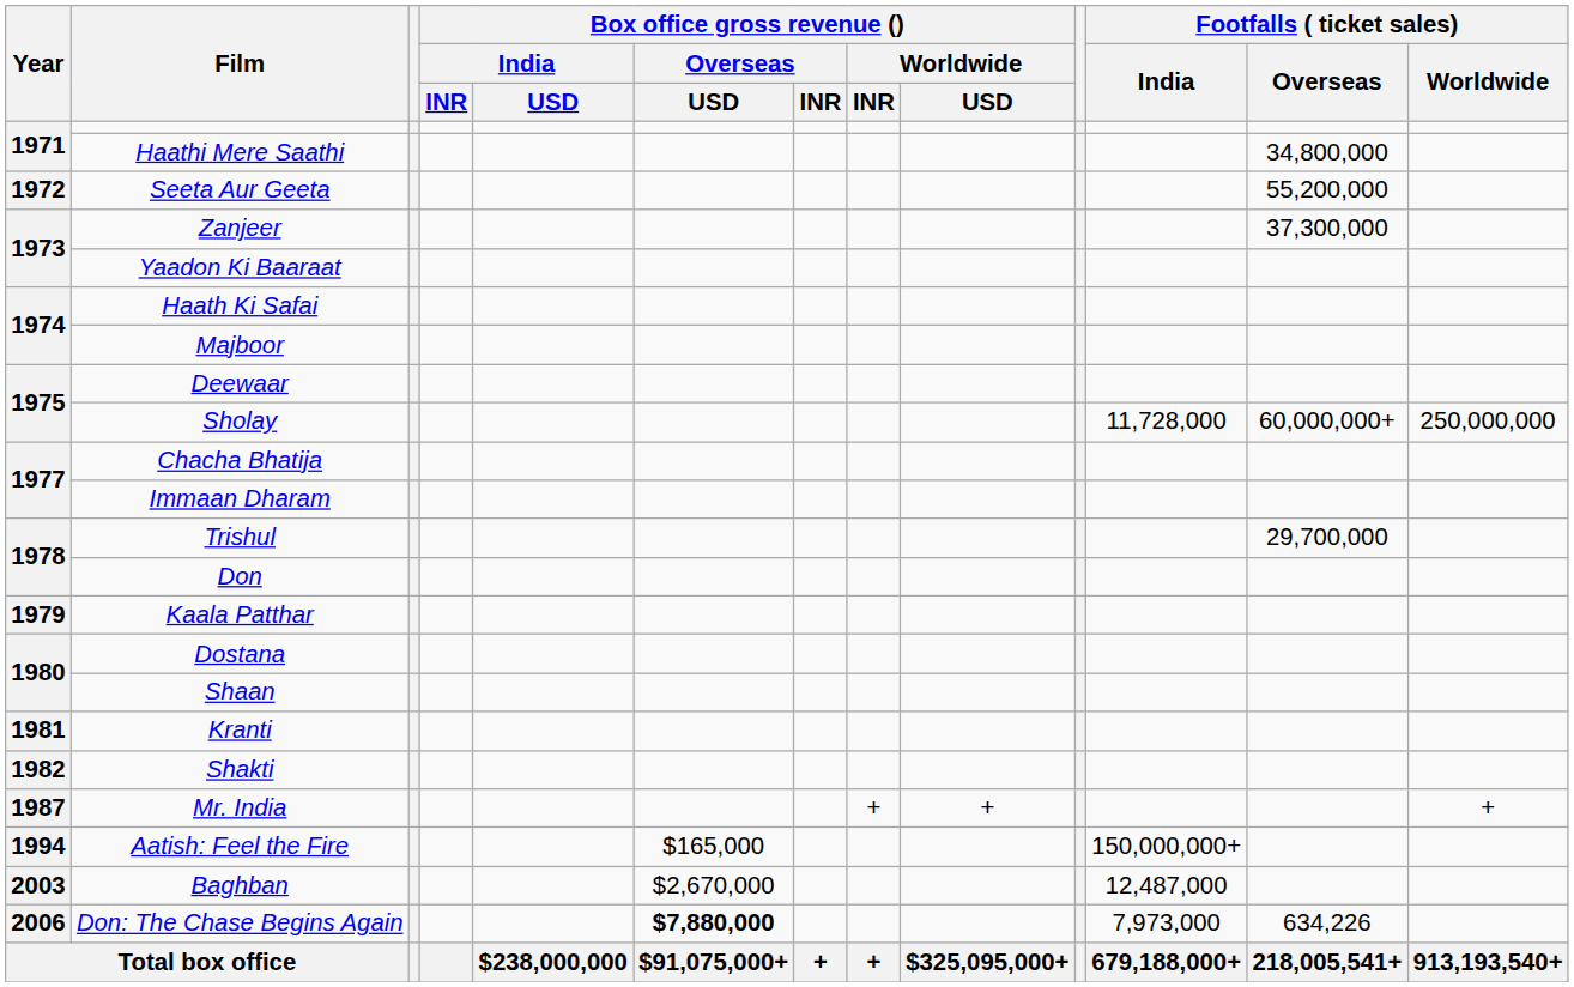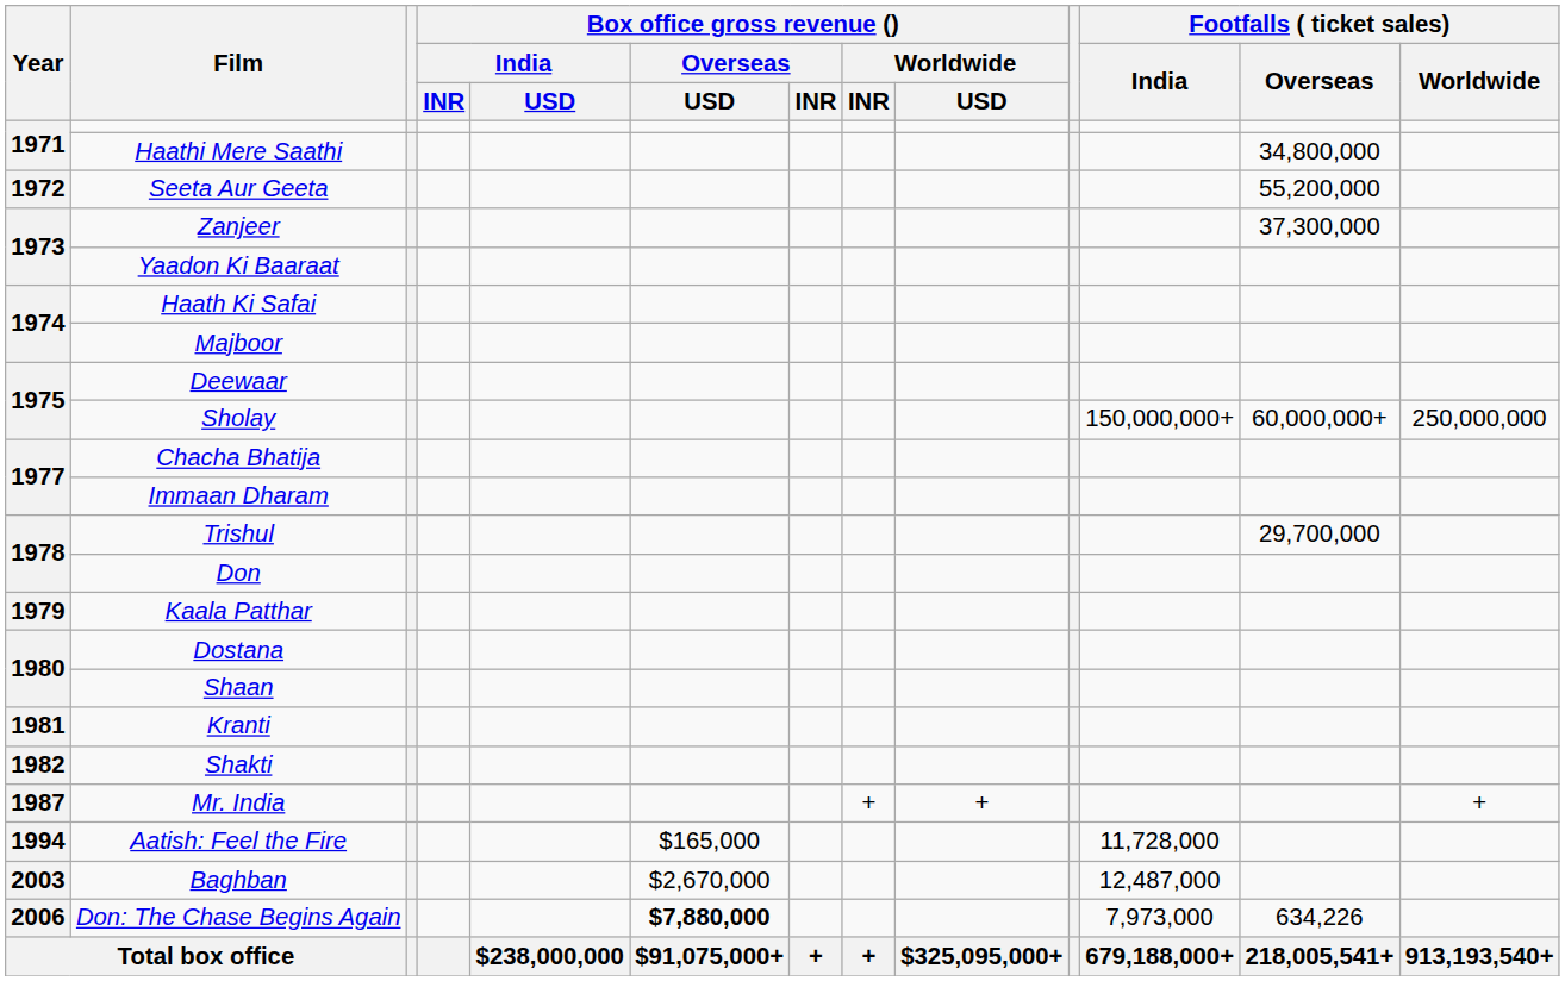 <table class="wikitable sortable" style="text-align:center;">
 <tr>
 <th rowspan="3">Year</th>
 <th rowspan="3">Film</th>
 <th rowspan="3" class="unsortable"></th>
 <th colspan="6"><a href='#'>Box office gross revenue</a> ()</th>
 <th rowspan="3" class="unsortable"></th>
 <th colspan="3"><a href='#'>Footfalls</a> ( ticket sales)</th>
 </tr>
 <tr>
 <th colspan="2"><a href='#'>India</a></th>
 <th colspan="2"><a href='#'>Overseas</a></th>
 <th colspan="2">Worldwide</th>
 <th rowspan="2">India</th>
 <th rowspan="2" data-sort-type="number">Overseas</th>
 <th rowspan="2">Worldwide</th>
 </tr>
 <tr>
 <th><a href='#'>INR</a></th>
 <th><a href='#'>USD</a></th>
 <th>USD</th>
 <th>INR</th>
 <th>INR</th>
 <th>USD</th>
 </tr>
 <tr>
 <th rowspan="2">1971</th>
 <td></td>
 <th></th>
 <td></td>
 <td></td>
 <td></td>
 <td></td>
 <td></td>
 <td></td>
 <th></th>
 <td></td>
 <td></td>
 <td></td>
 </tr>
 <tr>
 <td><em><a href='#'>Haathi Mere Saathi</a></em></td>
 <th></th>
 <td></td>
 <td></td>
 <td></td>
 <td></td>
 <td></td>
 <td></td>
 <th></th>
 <td></td>
 <td>34,800,000</td>
 <td></td>
 </tr>
 <tr>
 <th>1972</th>
 <td><em><a href='#'>Seeta Aur Geeta</a></em></td>
 <th></th>
 <td></td>
 <td></td>
 <td></td>
 <td></td>
 <td></td>
 <td></td>
 <th></th>
 <td></td>
 <td>55,200,000</td>
 <td></td>
 </tr>
 <tr>
 <th rowspan="2">1973</th>
 <td><em><a href='#'>Zanjeer</a></em></td>
 <th></th>
 <td></td>
 <td></td>
 <td></td>
 <td></td>
 <td></td>
 <td></td>
 <th></th>
 <td></td>
 <td>37,300,000</td>
 <td></td>
 </tr>
 <tr>
 <td><em><a href='#'>Yaadon Ki Baaraat</a></em></td>
 <th></th>
 <td></td>
 <td></td>
 <td></td>
 <td></td>
 <td></td>
 <td></td>
 <th></th>
 <td></td>
 <td></td>
 <td></td>
 </tr>
 <tr>
 <th rowspan="2">1974</th>
 <td><em><a href='#'>Haath Ki Safai</a></em></td>
 <th></th>
 <td></td>
 <td></td>
 <td></td>
 <td></td>
 <td></td>
 <td></td>
 <th></th>
 <td></td>
 <td></td>
 <td></td>
 </tr>
 <tr>
 <td><em><a href='#'>Majboor</a></em></td>
 <th></th>
 <td></td>
 <td></td>
 <td></td>
 <td></td>
 <td></td>
 <td></td>
 <th></th>
 <td></td>
 <td></td>
 <td></td>
 </tr>
 <tr>
 <th rowspan="2">1975</th>
 <td><em><a href='#'>Deewaar</a></em></td>
 <th></th>
 <td></td>
 <td></td>
 <td></td>
 <td></td>
 <td></td>
 <td></td>
 <th></th>
 <td></td>
 <td></td>
 <td></td>
 </tr>
 <tr>
 <td><em><a href='#'>Sholay</a></em></td>
 <th></th>
 <td></td>
 <td></td>
 <td></td>
 <td></td>
 <td></td>
 <td></td>
 <th></th>
-<td>11,728,000</td>
+<td>150,000,000+</td>
 <td>60,000,000+</td>
 <td>250,000,000</td>
 </tr>
 <tr>
 <th rowspan="2">1977</th>
 <td><em><a href='#'>Chacha Bhatija</a></em></td>
 <th></th>
 <td></td>
 <td></td>
 <td></td>
 <td></td>
 <td></td>
 <td></td>
 <th></th>
 <td></td>
 <td></td>
 <td></td>
 </tr>
 <tr>
 <td><em><a href='#'>Immaan Dharam</a></em></td>
 <th></th>
 <td></td>
 <td></td>
 <td></td>
 <td></td>
 <td></td>
 <td></td>
 <th></th>
 <td></td>
 <td></td>
 <td></td>
 </tr>
 <tr>
 <th rowspan="2">1978</th>
 <td><em><a href='#'>Trishul</a></em></td>
 <th></th>
 <td></td>
 <td></td>
 <td></td>
 <td></td>
 <td></td>
 <td></td>
 <th></th>
 <td></td>
 <td>29,700,000</td>
 <td></td>
 </tr>
 <tr>
 <td><em><a href='#'>Don</a></em></td>
 <th></th>
 <td></td>
 <td></td>
 <td></td>
 <td></td>
 <td></td>
 <td></td>
 <th></th>
 <td></td>
 <td></td>
 <td></td>
 </tr>
 <tr>
 <th>1979</th>
 <td><em><a href='#'>Kaala Patthar</a></em></td>
 <th></th>
 <td></td>
 <td></td>
 <td></td>
 <td></td>
 <td></td>
 <td></td>
 <th></th>
 <td></td>
 <td></td>
 <td></td>
 </tr>
 <tr>
 <th rowspan="2">1980</th>
 <td><em><a href='#'>Dostana</a></em></td>
 <th></th>
 <td></td>
 <td></td>
 <td></td>
 <td></td>
 <td></td>
 <td></td>
 <th></th>
 <td></td>
 <td></td>
 <td></td>
 </tr>
 <tr>
 <td><em><a href='#'>Shaan</a></em></td>
 <th></th>
 <td></td>
 <td></td>
 <td></td>
 <td></td>
 <td></td>
 <td></td>
 <th></th>
 <td></td>
 <td></td>
 <td></td>
 </tr>
 <tr>
 <th>1981</th>
 <td><em><a href='#'>Kranti</a></em></td>
 <th></th>
 <td></td>
 <td></td>
 <td></td>
 <td></td>
 <td></td>
 <td></td>
 <th></th>
 <td></td>
 <td></td>
 <td></td>
 </tr>
 <tr>
 <th>1982</th>
 <td><em><a href='#'>Shakti</a></em></td>
 <th></th>
 <td></td>
 <td></td>
 <td></td>
 <td></td>
 <td></td>
 <td></td>
 <th></th>
 <td></td>
 <td></td>
 <td></td>
 </tr>
 <tr>
 <th>1987</th>
 <td><em><a href='#'>Mr. India</a></em></td>
 <th></th>
 <td></td>
 <td></td>
 <td></td>
 <td></td>
 <td>+</td>
 <td>+</td>
 <th></th>
 <td></td>
 <td></td>
 <td>+</td>
 </tr>
 <tr>
 <th>1994</th>
 <td><em><a href='#'>Aatish: Feel the Fire</a></em></td>
 <th></th>
 <td></td>
 <td></td>
 <td>$165,000</td>
 <td></td>
 <td></td>
 <td></td>
 <th></th>
-<td>150,000,000+</td>
+<td>11,728,000</td>
 <td></td>
 <td></td>
 </tr>
 <tr>
 <th>2003</th>
 <td><em><a href='#'>Baghban</a></em></td>
 <th></th>
 <td></td>
 <td></td>
 <td>$2,670,000</td>
 <td></td>
 <td></td>
 <td></td>
 <th></th>
 <td>12,487,000</td>
 <td></td>
 <td></td>
 </tr>
 <tr>
 <th>2006</th>
 <td><em><a href='#'>Don: The Chase Begins Again</a></em></td>
 <th></th>
 <td></td>
 <td></td>
 <td><strong>$7,880,000</strong></td>
 <td></td>
 <td></td>
 <td></td>
 <th></th>
 <td>7,973,000</td>
 <td>634,226</td>
 <td></td>
 </tr>
 <tr>
 <th colspan="2">Total box office</th>
 <th></th>
 <th></th>
 <th>$238,000,000</th>
 <th>$91,075,000+</th>
 <th>+</th>
 <th>+</th>
 <th>$325,095,000+</th>
 <th></th>
 <th>679,188,000+</th>
 <th>218,005,541+</th>
 <th>913,193,540+</th>
 </tr>
 </table>
